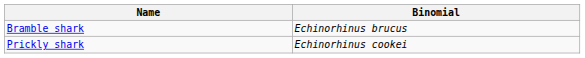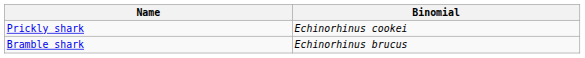 <table width=60% class="wikitable">
 <tr>
 <th width=20%>Name</th>
 <th width=20%>Binomial</th>
 </tr>
 <tr>
+<td><a href='#'>Prickly shark</a><br></td>
+<td><em>Echinorhinus cookei</em></td>
+</tr>
+<tr>
 <td><a href='#'>Bramble shark</a><br></td>
 <td><em>Echinorhinus brucus</em></td>
 </tr>
-<tr>
-<td><a href='#'>Prickly shark</a><br></td>
-<td><em>Echinorhinus cookei</em></td>
-</tr>
 </table>
